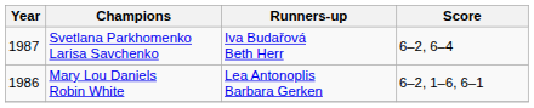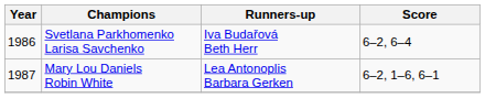 <table class="wikitable">
 <tr>
 <th style="width:40px">Year</th>
 <th style="width:200px">Champions</th>
 <th style="width:200px">Runners-up</th>
 <th style="width:150px" class="unsortable">Score</th>
 </tr>
 <tr>
-<td>1987</td>
+<td>1986</td>
 <td> <a href='#'>Svetlana Parkhomenko</a> <br>  <a href='#'>Larisa Savchenko</a></td>
 <td> <a href='#'>Iva Budařová</a> <br>   <a href='#'>Beth Herr</a></td>
 <td>6–2, 6–4</td>
 </tr>
 <tr>
-<td>1986</td>
+<td>1987</td>
 <td> <a href='#'>Mary Lou Daniels</a> <br>  <a href='#'>Robin White</a></td>
 <td> <a href='#'>Lea Antonoplis</a> <br>  <a href='#'>Barbara Gerken</a></td>
 <td>6–2, 1–6, 6–1</td>
 </tr>
 <tr>
 </tr>
 </table>
